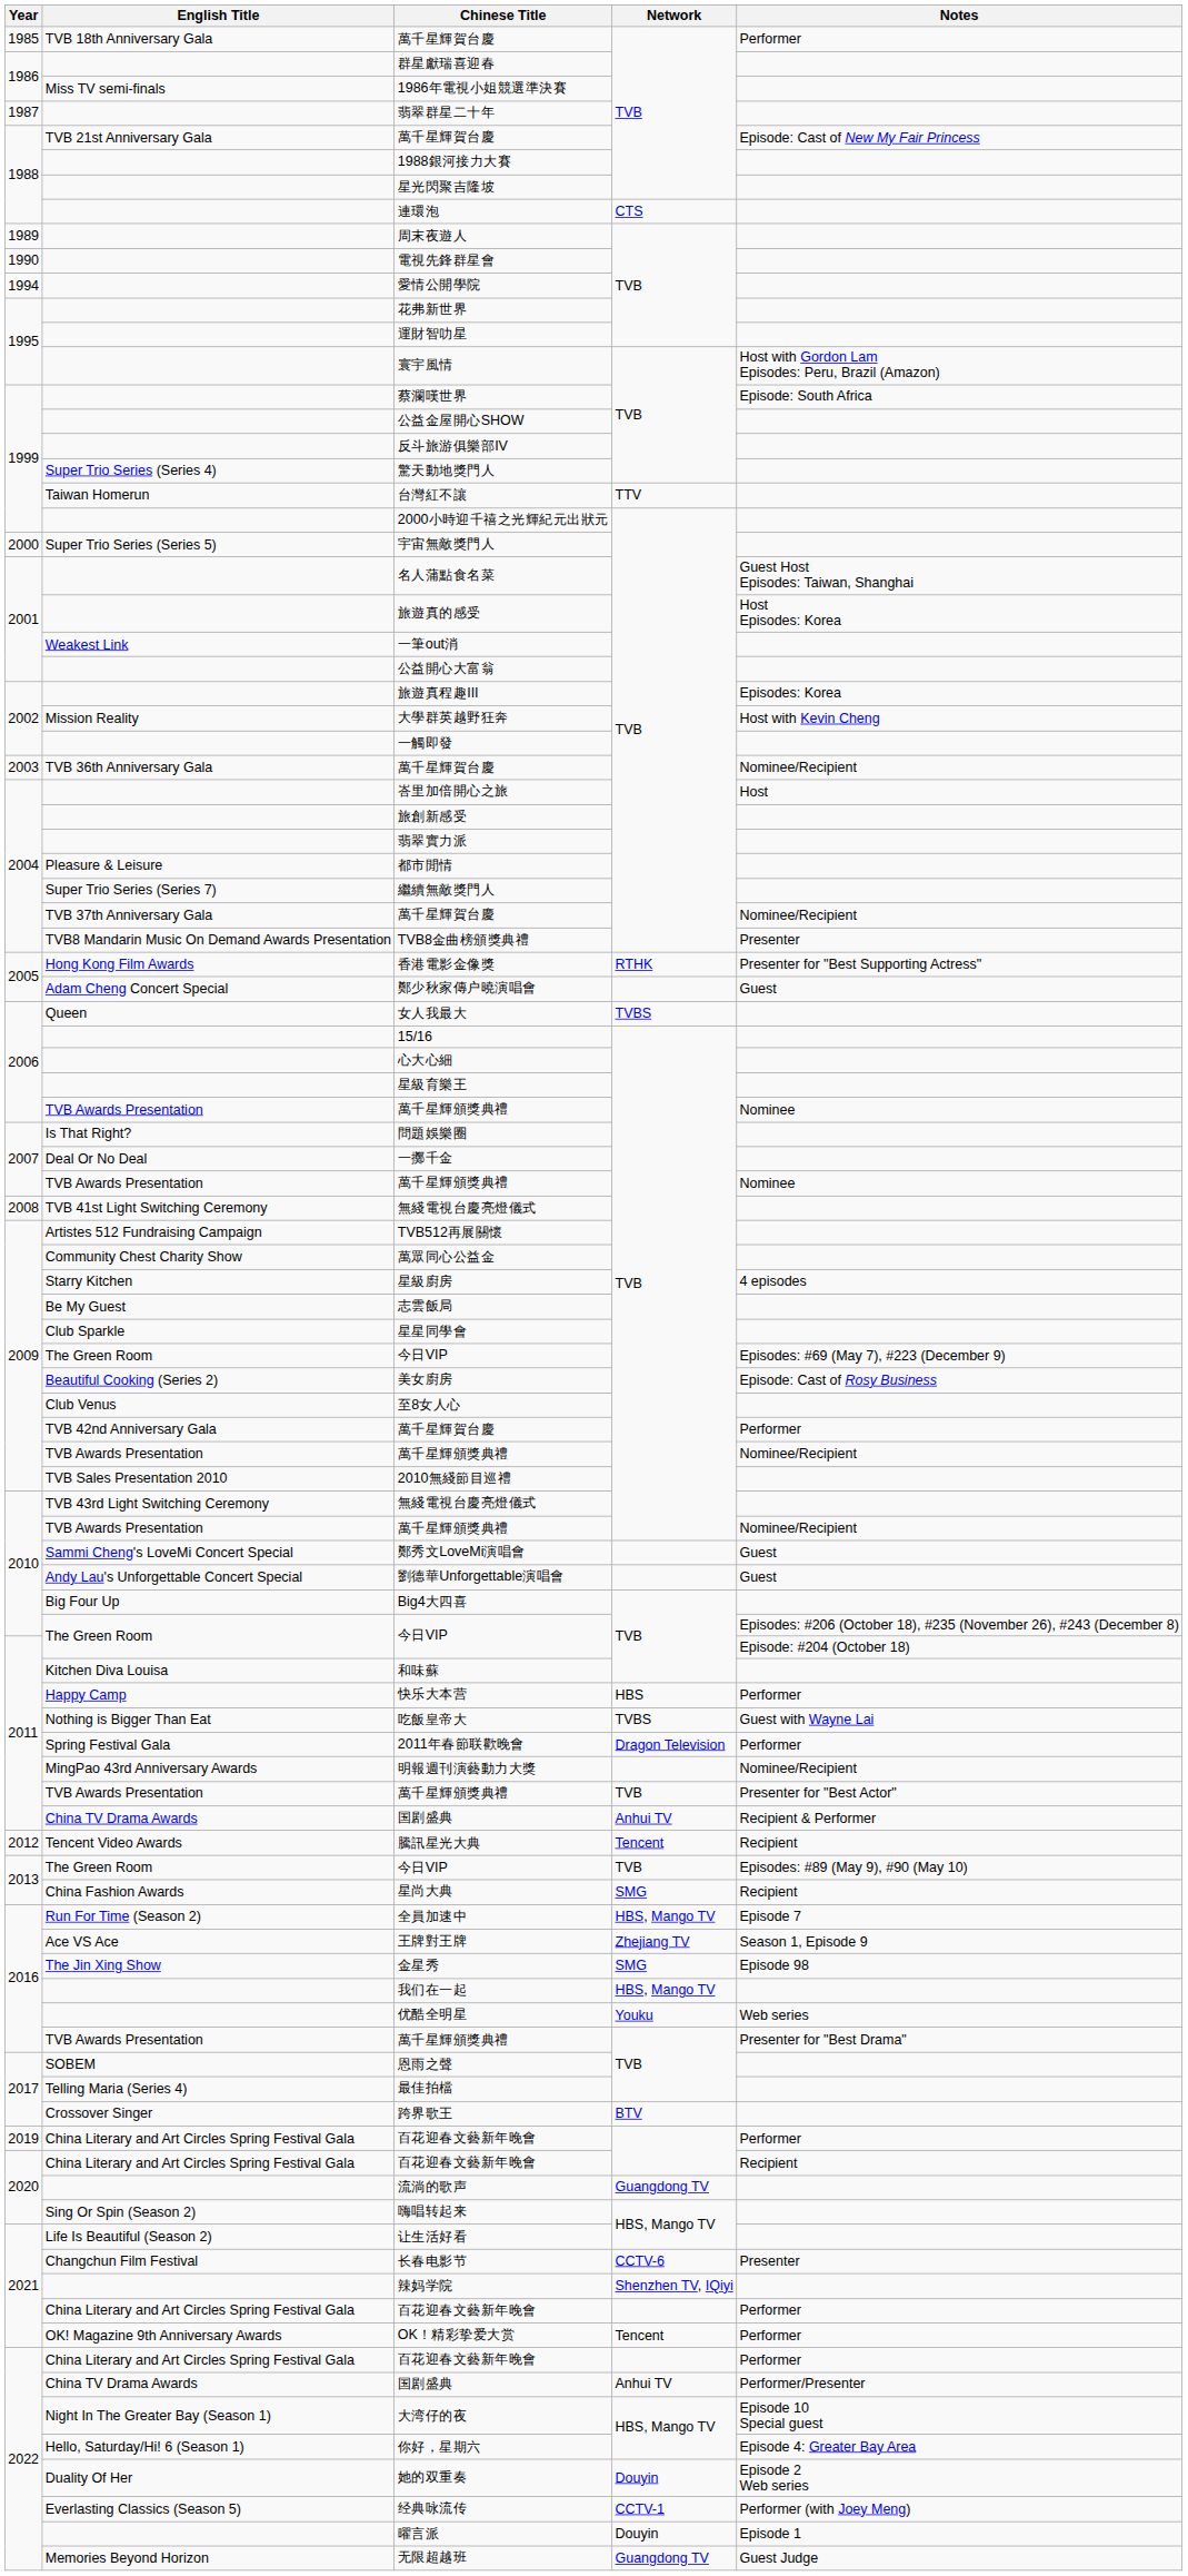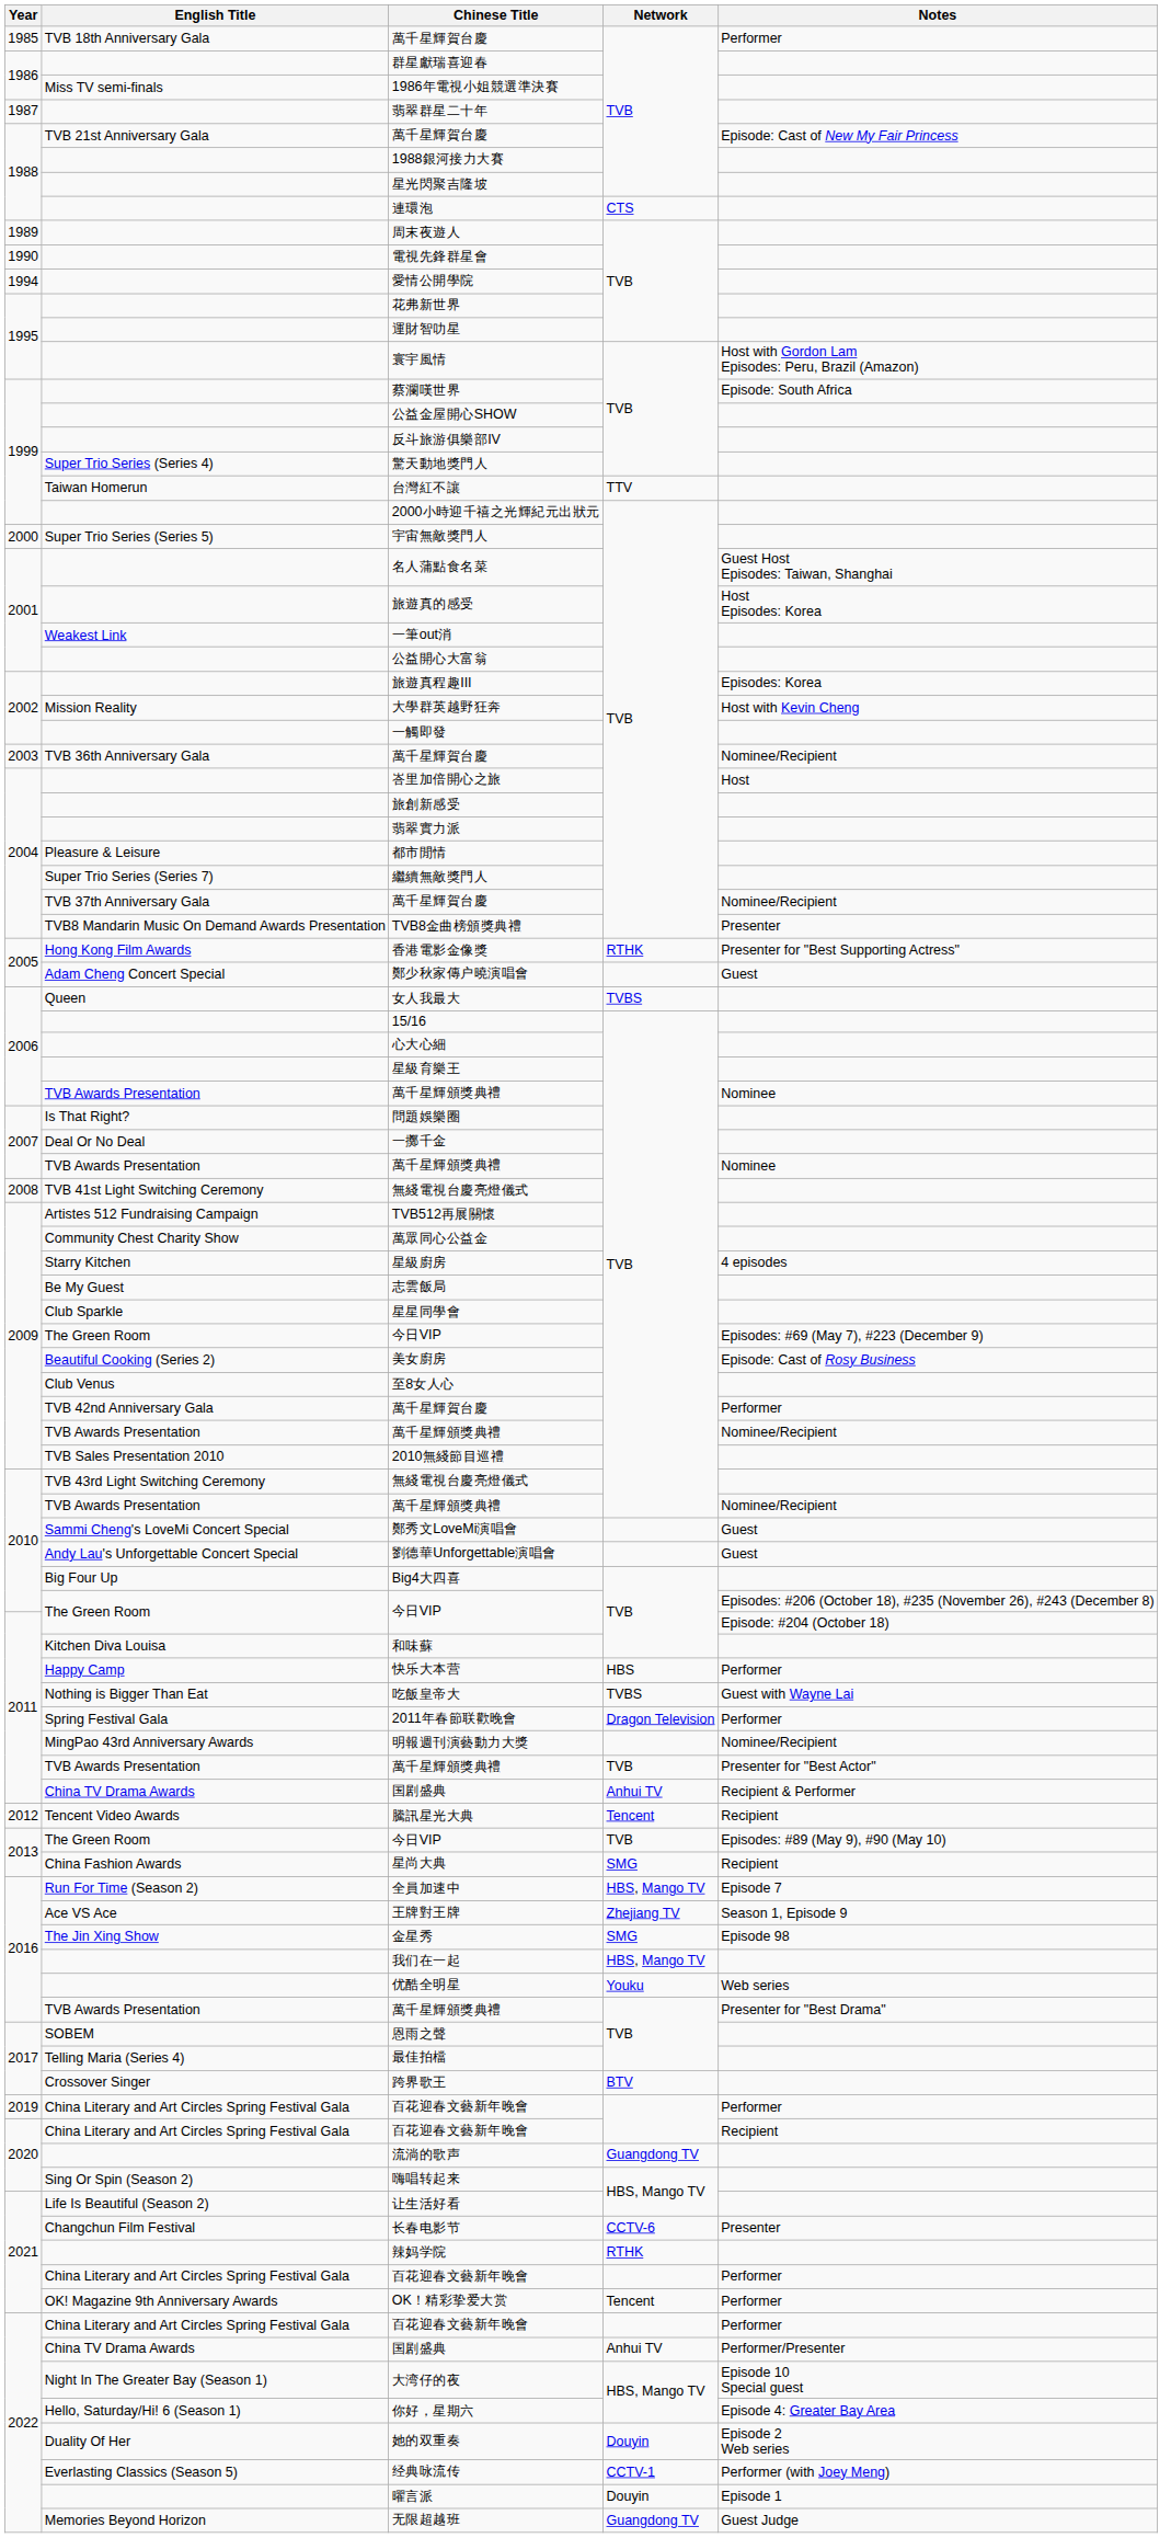 <table class="wikitable">
 <tr>
 <th>Year</th>
 <th>English Title</th>
 <th>Chinese Title</th>
 <th>Network</th>
 <th>Notes</th>
 </tr>
 <tr>
 <td>1985</td>
 <td>TVB 18th Anniversary Gala</td>
 <td>萬千星輝賀台慶</td>
 <td rowspan="7"><a href='#'>TVB</a></td>
 <td>Performer</td>
 </tr>
 <tr>
 <td rowspan="2">1986</td>
 <td></td>
 <td>群星獻瑞喜迎春</td>
 <td></td>
 </tr>
 <tr>
 <td>Miss TV semi-finals</td>
 <td>1986年電視小姐競選準決賽</td>
 <td></td>
 </tr>
 <tr>
 <td>1987</td>
 <td></td>
 <td>翡翠群星二十年</td>
 <td></td>
 </tr>
 <tr>
 <td rowspan="4">1988</td>
 <td>TVB 21st Anniversary Gala</td>
 <td>萬千星輝賀台慶</td>
 <td>Episode: Cast of <em><a href='#'>New My Fair Princess</a></em></td>
 </tr>
 <tr>
 <td></td>
 <td>1988銀河接力大賽</td>
 <td></td>
 </tr>
 <tr>
 <td></td>
 <td>星光閃聚吉隆坡</td>
 <td></td>
 </tr>
 <tr>
 <td></td>
 <td>連環泡</td>
 <td><a href='#'>CTS</a></td>
 <td></td>
 </tr>
 <tr>
 <td>1989</td>
 <td></td>
 <td>周末夜遊人</td>
 <td rowspan="5">TVB</td>
 <td></td>
 </tr>
 <tr>
 <td>1990</td>
 <td></td>
 <td>電視先鋒群星會</td>
 <td></td>
 </tr>
 <tr>
 <td>1994</td>
 <td></td>
 <td>愛情公開學院</td>
 <td></td>
 </tr>
 <tr>
 <td rowspan="3">1995</td>
 <td></td>
 <td>花弗新世界</td>
 <td></td>
 </tr>
 <tr>
 <td></td>
 <td>運財智叻星</td>
 <td></td>
 </tr>
 <tr>
 <td></td>
 <td>寰宇風情</td>
 <td rowspan="5">TVB</td>
 <td>Host with <a href='#'>Gordon Lam</a><br>Episodes: Peru, Brazil (Amazon)</td>
 </tr>
 <tr>
 <td rowspan="6">1999</td>
 <td></td>
 <td>蔡瀾嘆世界</td>
 <td>Episode: South Africa</td>
 </tr>
 <tr>
 <td></td>
 <td>公益金屋開心SHOW</td>
 <td></td>
 </tr>
 <tr>
 <td></td>
 <td>反斗旅游俱樂部IV</td>
 <td></td>
 </tr>
 <tr>
 <td><a href='#'>Super Trio Series</a> (Series 4)</td>
 <td>驚天動地獎門人</td>
 <td></td>
 </tr>
 <tr>
 <td>Taiwan Homerun</td>
 <td>台灣紅不讓</td>
 <td>TTV</td>
 <td></td>
 </tr>
 <tr>
 <td></td>
 <td>2000小時迎千禧之光輝紀元出狀元</td>
 <td rowspan="17">TVB</td>
 <td></td>
 </tr>
 <tr>
 <td>2000</td>
 <td>Super Trio Series (Series 5)</td>
 <td>宇宙無敵獎門人</td>
 <td></td>
 </tr>
 <tr>
 <td rowspan="4">2001</td>
 <td></td>
 <td>名人蒲點食名菜</td>
 <td>Guest Host<br>Episodes: Taiwan, Shanghai</td>
 </tr>
 <tr>
 <td></td>
 <td>旅遊真的感受</td>
 <td>Host<br>Episodes: Korea</td>
 </tr>
 <tr>
 <td><a href='#'>Weakest Link</a></td>
 <td>一筆out消</td>
 <td></td>
 </tr>
 <tr>
 <td></td>
 <td>公益開心大富翁</td>
 <td></td>
 </tr>
 <tr>
 <td rowspan="3">2002</td>
 <td></td>
 <td>旅遊真程趣III</td>
 <td>Episodes: Korea</td>
 </tr>
 <tr>
 <td>Mission Reality</td>
 <td>大學群英越野狂奔</td>
 <td>Host with <a href='#'>Kevin Cheng</a></td>
 </tr>
 <tr>
 <td></td>
 <td>一觸即發</td>
 <td></td>
 </tr>
 <tr>
 <td>2003</td>
 <td>TVB 36th Anniversary Gala</td>
 <td>萬千星輝賀台慶</td>
 <td>Nominee/Recipient</td>
 </tr>
 <tr>
 <td rowspan="7">2004</td>
 <td></td>
 <td>峇里加倍開心之旅</td>
 <td>Host</td>
 </tr>
 <tr>
 <td></td>
 <td>旅創新感受</td>
 <td></td>
 </tr>
 <tr>
 <td></td>
 <td>翡翠實力派</td>
 <td></td>
 </tr>
 <tr>
 <td>Pleasure & Leisure</td>
 <td>都市閒情</td>
 <td></td>
 </tr>
 <tr>
 <td>Super Trio Series (Series 7)</td>
 <td>繼續無敵獎門人</td>
 <td></td>
 </tr>
 <tr>
 <td>TVB 37th Anniversary Gala</td>
 <td>萬千星輝賀台慶</td>
 <td>Nominee/Recipient</td>
 </tr>
 <tr>
 <td>TVB8 Mandarin Music On Demand Awards Presentation</td>
 <td>TVB8金曲榜頒獎典禮</td>
 <td>Presenter</td>
 </tr>
 <tr>
 <td rowspan="2">2005</td>
 <td><a href='#'>Hong Kong Film Awards</a></td>
 <td>香港電影金像獎</td>
 <td><a href='#'>RTHK</a></td>
 <td>Presenter for "Best Supporting Actress"</td>
 </tr>
 <tr>
 <td><a href='#'>Adam Cheng</a> Concert Special</td>
 <td>鄭少秋家傳户曉演唱會</td>
 <td></td>
 <td>Guest</td>
 </tr>
 <tr>
 <td rowspan="5">2006</td>
 <td>Queen</td>
 <td>女人我最大</td>
 <td><a href='#'>TVBS</a></td>
 <td></td>
 </tr>
 <tr>
 <td></td>
 <td>15/16</td>
 <td rowspan="21">TVB</td>
 <td></td>
 </tr>
 <tr>
 <td></td>
 <td>心大心細</td>
 <td></td>
 </tr>
 <tr>
 <td></td>
 <td>星級育樂王</td>
 <td></td>
 </tr>
 <tr>
 <td><a href='#'>TVB Awards Presentation</a></td>
 <td>萬千星輝頒獎典禮</td>
 <td>Nominee</td>
 </tr>
 <tr>
 <td rowspan="3">2007</td>
 <td>Is That Right?</td>
 <td>問題娛樂圈</td>
 <td></td>
 </tr>
 <tr>
 <td>Deal Or No Deal</td>
 <td>一擲千金</td>
 <td></td>
 </tr>
 <tr>
 <td>TVB Awards Presentation</td>
 <td>萬千星輝頒獎典禮</td>
 <td>Nominee</td>
 </tr>
 <tr>
 <td>2008</td>
 <td>TVB 41st Light Switching Ceremony</td>
 <td>無綫電視台慶亮燈儀式</td>
 <td></td>
 </tr>
 <tr>
 <td rowspan="11">2009</td>
 <td>Artistes 512 Fundraising Campaign</td>
 <td>TVB512再展關懷</td>
 <td></td>
 </tr>
 <tr>
 <td>Community Chest Charity Show</td>
 <td>萬眾同心公益金</td>
 <td></td>
 </tr>
 <tr>
 <td>Starry Kitchen</td>
 <td>星級廚房</td>
 <td>4 episodes</td>
 </tr>
 <tr>
 <td>Be My Guest</td>
 <td>志雲飯局</td>
 <td></td>
 </tr>
 <tr>
 <td>Club Sparkle</td>
 <td>星星同學會</td>
 <td></td>
 </tr>
 <tr>
 <td>The Green Room</td>
 <td>今日VIP</td>
 <td>Episodes: #69 (May 7), #223 (December 9)</td>
 </tr>
 <tr>
 <td><a href='#'>Beautiful Cooking</a> (Series 2)</td>
 <td>美女廚房</td>
 <td>Episode: Cast of <em><a href='#'>Rosy Business</a></em></td>
 </tr>
 <tr>
 <td>Club Venus</td>
 <td>至8女人心</td>
 <td></td>
 </tr>
 <tr>
 <td>TVB 42nd Anniversary Gala</td>
 <td>萬千星輝賀台慶</td>
 <td>Performer</td>
 </tr>
 <tr>
 <td>TVB Awards Presentation</td>
 <td>萬千星輝頒獎典禮</td>
 <td>Nominee/Recipient</td>
 </tr>
 <tr>
 <td>TVB Sales Presentation 2010</td>
 <td>2010無綫節目巡禮</td>
 <td></td>
 </tr>
 <tr>
 <td rowspan="6">2010</td>
 <td>TVB 43rd Light Switching Ceremony</td>
 <td>無綫電視台慶亮燈儀式</td>
 <td></td>
 </tr>
 <tr>
 <td>TVB Awards Presentation</td>
 <td>萬千星輝頒獎典禮</td>
 <td>Nominee/Recipient</td>
 </tr>
 <tr>
 <td><a href='#'>Sammi Cheng</a>'s LoveMi Concert Special</td>
 <td>鄭秀文LoveMi演唱會</td>
 <td></td>
 <td>Guest</td>
 </tr>
 <tr>
 <td><a href='#'>Andy Lau</a>'s Unforgettable Concert Special</td>
 <td>劉德華Unforgettable演唱會</td>
 <td></td>
 <td>Guest</td>
 </tr>
 <tr>
 <td>Big Four Up</td>
 <td>Big4大四喜</td>
 <td rowspan="4">TVB</td>
 <td></td>
 </tr>
 <tr>
 <td rowspan="2">The Green Room</td>
 <td rowspan="2">今日VIP</td>
 <td>Episodes: #206 (October 18), #235 (November 26), #243 (December 8)</td>
 </tr>
 <tr>
 <td rowspan="8">2011</td>
 <td>Episode: #204 (October 18)</td>
 </tr>
 <tr>
 <td>Kitchen Diva Louisa</td>
 <td>和味蘇</td>
 <td></td>
 </tr>
 <tr>
 <td><a href='#'>Happy Camp</a></td>
 <td>快乐大本营</td>
 <td>HBS</td>
 <td>Performer</td>
 </tr>
 <tr>
 <td>Nothing is Bigger Than Eat</td>
 <td>吃飯皇帝大</td>
 <td>TVBS</td>
 <td>Guest with <a href='#'>Wayne Lai</a></td>
 </tr>
 <tr>
 <td>Spring Festival Gala</td>
 <td>2011年春節联歡晚會</td>
 <td><a href='#'>Dragon Television</a></td>
 <td>Performer</td>
 </tr>
 <tr>
 <td>MingPao 43rd Anniversary Awards</td>
 <td>明報週刊演藝動力大獎</td>
 <td></td>
 <td>Nominee/Recipient</td>
 </tr>
 <tr>
 <td>TVB Awards Presentation</td>
 <td>萬千星輝頒獎典禮</td>
 <td>TVB</td>
 <td>Presenter for "Best Actor"</td>
 </tr>
 <tr>
 <td><a href='#'>China TV Drama Awards</a></td>
 <td>国剧盛典</td>
 <td><a href='#'>Anhui TV</a></td>
 <td>Recipient & Performer</td>
 </tr>
 <tr>
 <td>2012</td>
 <td>Tencent Video Awards</td>
 <td>騰訊星光大典</td>
 <td><a href='#'>Tencent</a></td>
 <td>Recipient</td>
 </tr>
 <tr>
 <td rowspan="2">2013</td>
 <td>The Green Room</td>
 <td>今日VIP</td>
 <td>TVB</td>
 <td>Episodes: #89 (May 9), #90 (May 10)</td>
 </tr>
 <tr>
 <td>China Fashion Awards</td>
 <td>星尚大典</td>
 <td><a href='#'>SMG</a></td>
 <td>Recipient</td>
 </tr>
 <tr>
 <td rowspan="6">2016</td>
 <td><a href='#'>Run For Time</a> (Season 2)</td>
 <td>全員加速中</td>
 <td><a href='#'>HBS</a>, <a href='#'>Mango TV</a></td>
 <td>Episode 7</td>
 </tr>
 <tr>
 <td>Ace VS Ace</td>
 <td>王牌對王牌</td>
 <td><a href='#'>Zhejiang TV</a></td>
 <td>Season 1, Episode 9</td>
 </tr>
 <tr>
 <td><a href='#'>The Jin Xing Show</a></td>
 <td>金星秀</td>
 <td><a href='#'>SMG</a></td>
 <td>Episode 98</td>
 </tr>
 <tr>
 <td></td>
 <td>我们在一起</td>
 <td><a href='#'>HBS</a>, <a href='#'>Mango TV</a></td>
 <td></td>
 </tr>
 <tr>
 <td></td>
 <td>优酷全明星</td>
 <td><a href='#'>Youku</a></td>
 <td>Web series</td>
 </tr>
 <tr>
 <td>TVB Awards Presentation</td>
 <td>萬千星輝頒獎典禮</td>
 <td rowspan="3">TVB</td>
 <td>Presenter for "Best Drama"</td>
 </tr>
 <tr>
 <td rowspan="3">2017</td>
 <td>SOBEM</td>
 <td>恩雨之聲</td>
 <td></td>
 </tr>
 <tr>
 <td>Telling Maria (Series 4)</td>
 <td>最佳拍檔</td>
 <td></td>
 </tr>
 <tr>
 <td>Crossover Singer</td>
 <td>跨界歌王</td>
 <td><a href='#'>BTV</a></td>
 </tr>
 <tr>
 <td>2019</td>
 <td>China Literary and Art Circles Spring Festival Gala</td>
 <td>百花迎春文藝新年晚會</td>
 <td rowspan="2"></td>
 <td>Performer</td>
 </tr>
 <tr>
 <td rowspan="3">2020</td>
 <td>China Literary and Art Circles Spring Festival Gala</td>
 <td>百花迎春文藝新年晚會</td>
 <td>Recipient</td>
 </tr>
 <tr>
 <td></td>
 <td>流淌的歌声</td>
 <td><a href='#'>Guangdong TV</a></td>
 <td></td>
 </tr>
 <tr>
 <td>Sing Or Spin (Season 2)</td>
 <td>嗨唱转起来</td>
 <td rowspan="2">HBS, Mango TV</td>
 <td></td>
 </tr>
 <tr>
 <td rowspan="5">2021</td>
 <td>Life Is Beautiful (Season 2)</td>
 <td>让生活好看</td>
 <td></td>
 </tr>
 <tr>
 <td>Changchun Film Festival</td>
 <td>长春电影节</td>
 <td><a href='#'>CCTV-6</a></td>
 <td>Presenter</td>
 </tr>
 <tr>
 <td></td>
 <td>辣妈学院</td>
-<td><a href='#'>Shenzhen TV</a>, <a href='#'>IQiyi</a></td>
+<td><a href='#'>RTHK</a></td>
 <td></td>
 </tr>
 <tr>
 <td>China Literary and Art Circles Spring Festival Gala</td>
 <td>百花迎春文藝新年晚會</td>
 <td></td>
 <td>Performer</td>
 </tr>
 <tr>
 <td>OK! Magazine 9th Anniversary Awards</td>
 <td>OK！精彩挚爱大赏</td>
 <td>Tencent</td>
 <td>Performer</td>
 </tr>
 <tr>
 <td rowspan="8">2022</td>
 <td>China Literary and Art Circles Spring Festival Gala</td>
 <td>百花迎春文藝新年晚會</td>
 <td></td>
 <td>Performer</td>
 </tr>
 <tr>
 <td>China TV Drama Awards</td>
 <td>国剧盛典</td>
 <td>Anhui TV</td>
 <td>Performer/Presenter</td>
 </tr>
 <tr>
 <td>Night In The Greater Bay (Season 1)</td>
 <td>大湾仔的夜</td>
 <td rowspan="2">HBS, Mango TV</td>
 <td>Episode 10<br>Special guest</td>
 </tr>
 <tr>
 <td>Hello, Saturday/Hi! 6 (Season 1)</td>
 <td>你好，星期六</td>
 <td>Episode 4: <a href='#'>Greater Bay Area</a></td>
 </tr>
 <tr>
 <td>Duality Of Her</td>
 <td>她的双重奏</td>
 <td><a href='#'>Douyin</a></td>
 <td>Episode 2<br>Web series</td>
 </tr>
 <tr>
 <td>Everlasting Classics (Season 5)</td>
 <td>经典咏流传</td>
 <td><a href='#'>CCTV-1</a></td>
 <td>Performer (with <a href='#'>Joey Meng</a>)</td>
 </tr>
 <tr>
 <td></td>
 <td>曜言派</td>
 <td>Douyin</td>
 <td>Episode 1</td>
 </tr>
 <tr>
 <td>Memories Beyond Horizon</td>
 <td>无限超越班</td>
 <td><a href='#'>Guangdong TV</a></td>
 <td>Guest Judge</td>
 </tr>
 </table>
